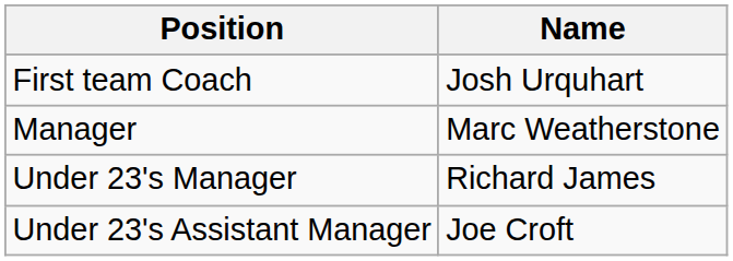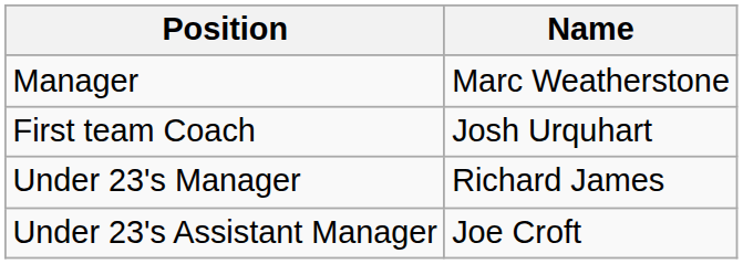 <table class="wikitable">
 <tr>
 <th>Position</th>
 <th>Name</th>
 </tr>
 <tr>
+<td>Manager</td>
+<td> Marc Weatherstone</td>
+</tr>
+<tr>
 <td>First team Coach</td>
 <td> Josh Urquhart</td>
-</tr>
-<tr>
-<td>Manager</td>
-<td> Marc Weatherstone</td>
 </tr>
 <tr>
 <td>Under 23's Manager</td>
 <td> Richard James</td>
 </tr>
 <tr>
 <td>Under 23's Assistant Manager</td>
 <td> Joe Croft</td>
 </tr>
 </table>
